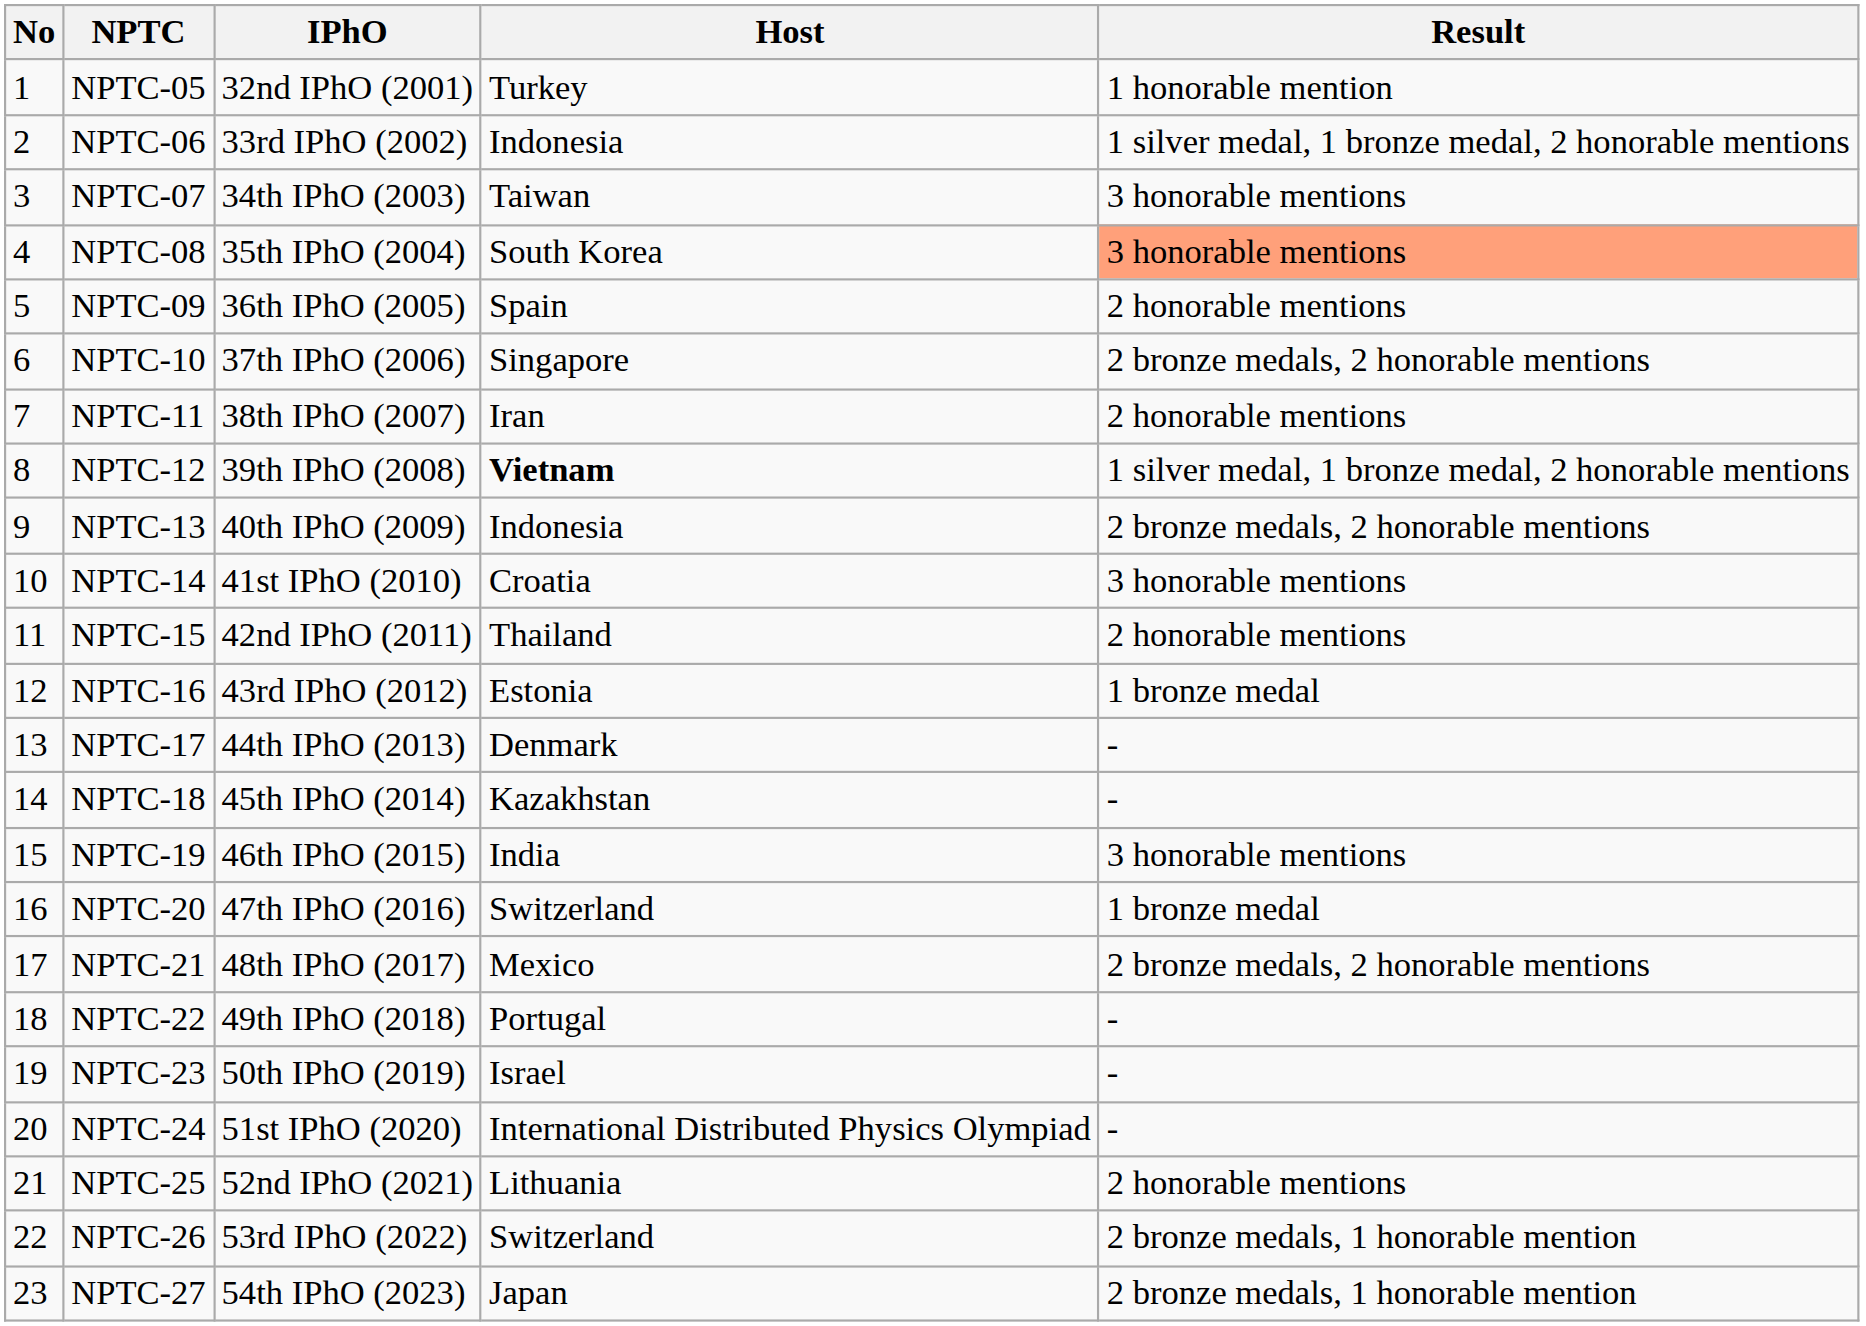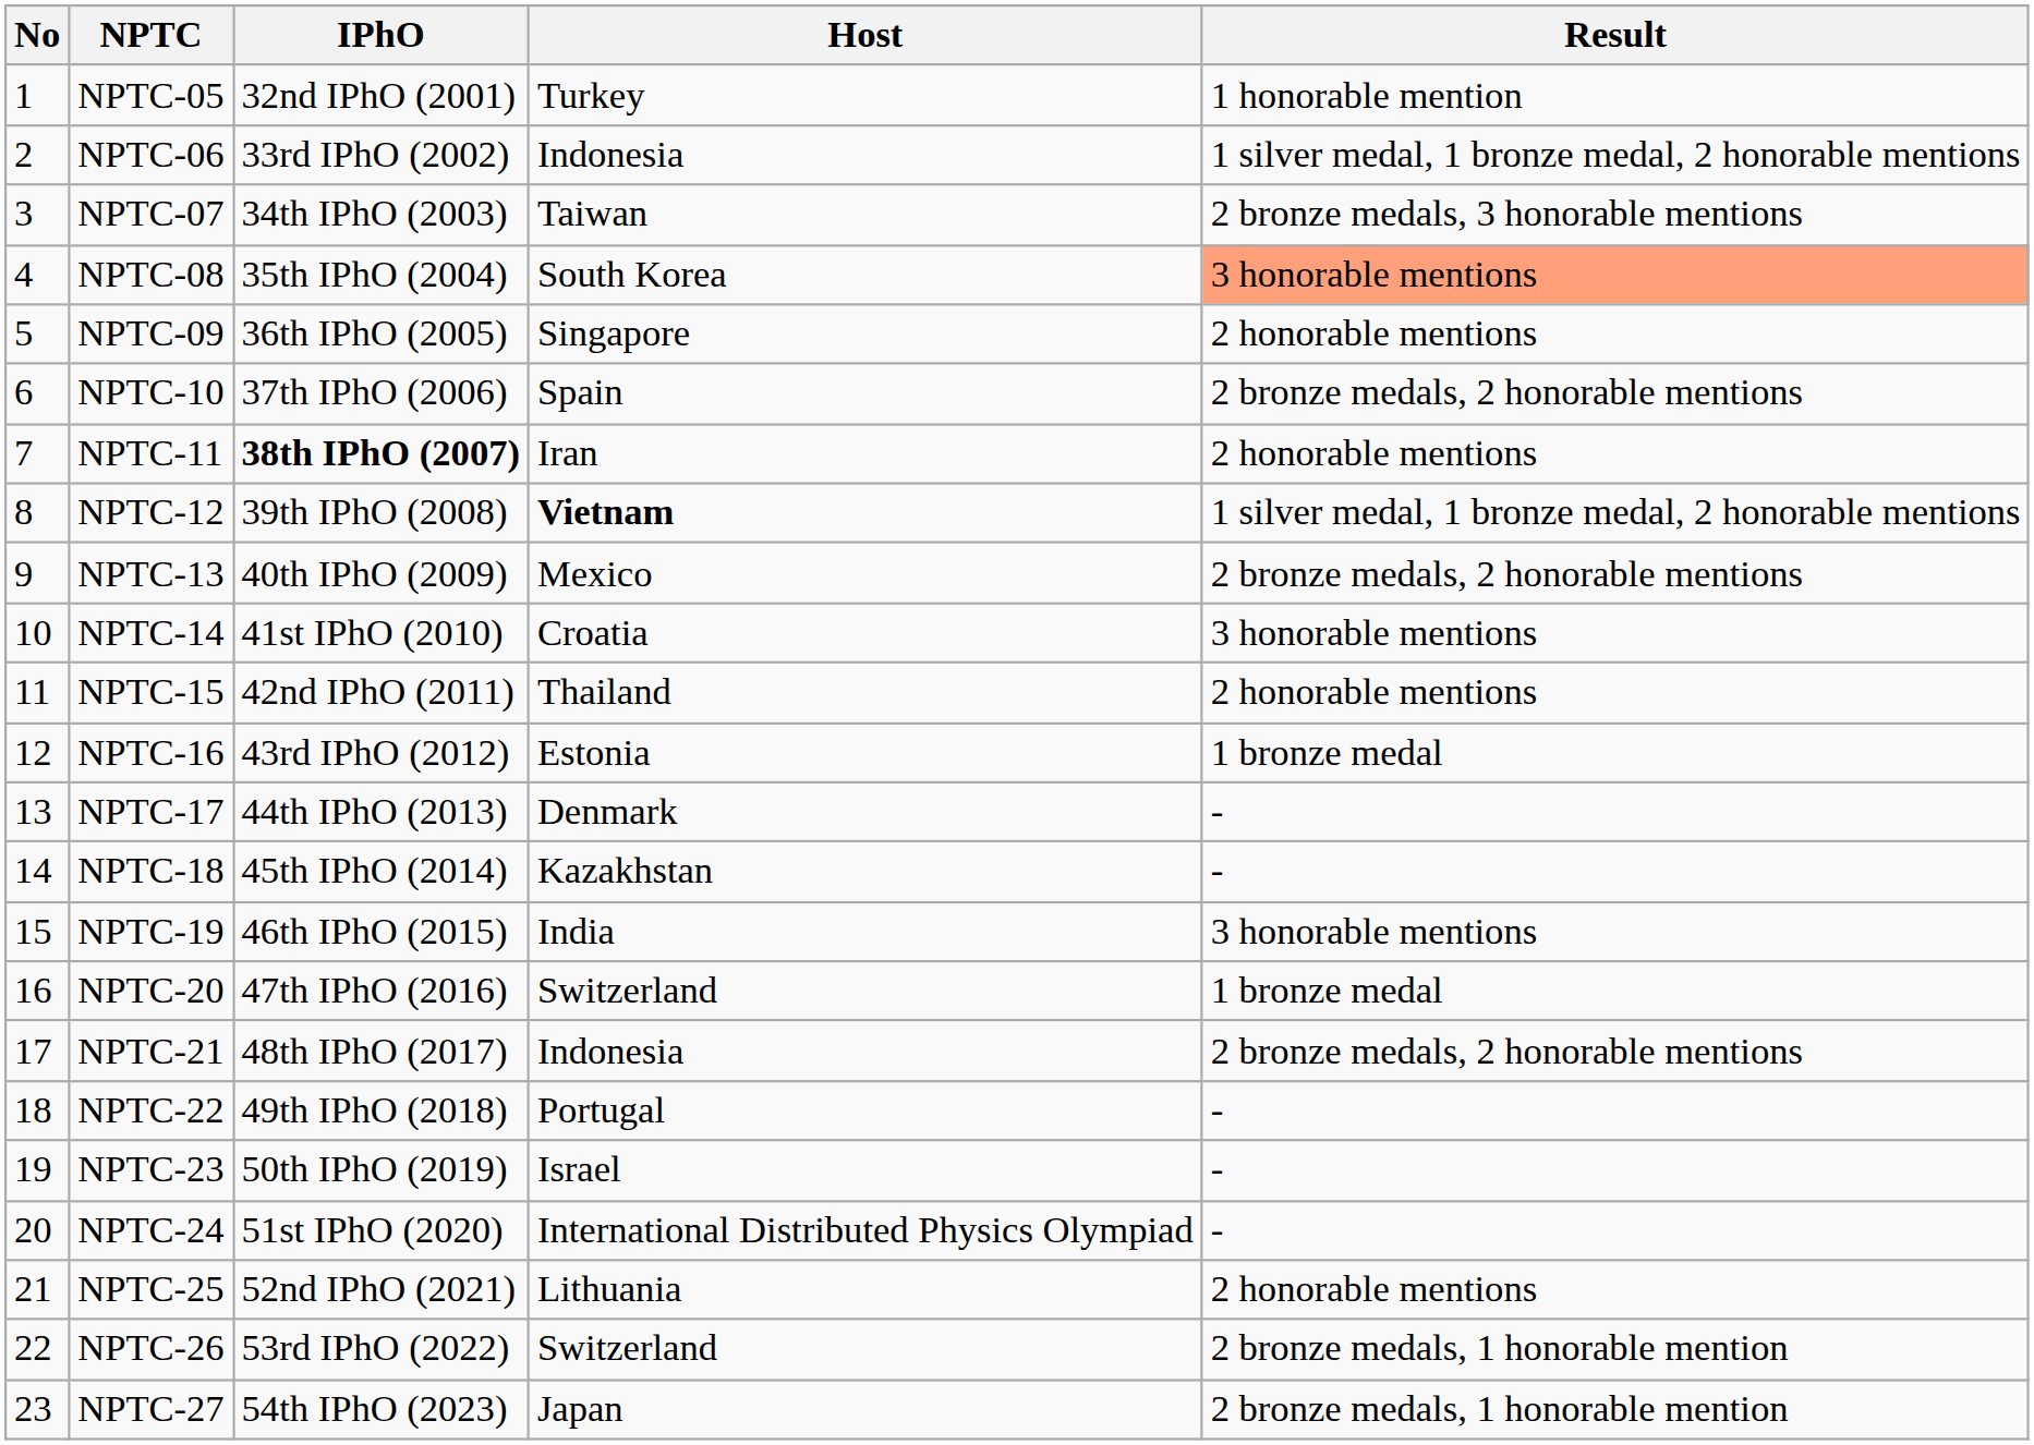 <table class="wikitable">
 <tr>
 <th>No</th>
 <th>NPTC</th>
 <th>IPhO</th>
 <th>Host</th>
 <th>Result</th>
 </tr>
 <tr>
 <td>1</td>
 <td>NPTC-05</td>
 <td>32nd IPhO (2001)</td>
 <td>Turkey</td>
 <td>1 honorable mention</td>
 </tr>
 <tr>
 <td>2</td>
 <td>NPTC-06</td>
 <td>33rd IPhO (2002)</td>
 <td>Indonesia</td>
 <td>1 silver medal, 1 bronze medal, 2 honorable mentions</td>
 </tr>
 <tr>
 <td>3</td>
 <td>NPTC-07</td>
 <td>34th IPhO (2003)</td>
 <td>Taiwan</td>
-<td>3 honorable mentions</td>
+<td>2 bronze medals, 3 honorable mentions</td>
 </tr>
 <tr>
 <td>4</td>
 <td>NPTC-08</td>
 <td>35th IPhO (2004)</td>
 <td>South Korea</td>
 <td style="background: lightsalmon;">3 honorable mentions</td>
 </tr>
 <tr>
 <td>5</td>
 <td>NPTC-09</td>
 <td>36th IPhO (2005)</td>
-<td>Spain</td>
+<td>Singapore</td>
 <td>2 honorable mentions</td>
 </tr>
 <tr>
 <td>6</td>
 <td>NPTC-10</td>
 <td>37th IPhO (2006)</td>
-<td>Singapore</td>
+<td>Spain</td>
 <td>2 bronze medals, 2 honorable mentions</td>
 </tr>
 <tr>
 <td>7</td>
 <td>NPTC-11</td>
-<td>38th IPhO (2007)</td>
+<td><strong>38th IPhO (2007)</strong></td>
 <td>Iran</td>
 <td>2 honorable mentions</td>
 </tr>
 <tr>
 <td>8</td>
 <td>NPTC-12</td>
 <td>39th IPhO (2008)</td>
 <td><strong>Vietnam</strong></td>
 <td>1 silver medal, 1 bronze medal, 2 honorable mentions</td>
 </tr>
 <tr>
 <td>9</td>
 <td>NPTC-13</td>
 <td>40th IPhO (2009)</td>
-<td>Indonesia</td>
+<td>Mexico</td>
 <td>2 bronze medals, 2 honorable mentions</td>
 </tr>
 <tr>
 <td>10</td>
 <td>NPTC-14</td>
 <td>41st IPhO (2010)</td>
 <td>Croatia</td>
 <td>3 honorable mentions</td>
 </tr>
 <tr>
 <td>11</td>
 <td>NPTC-15</td>
 <td>42nd IPhO (2011)</td>
 <td>Thailand</td>
 <td>2 honorable mentions</td>
 </tr>
 <tr>
 <td>12</td>
 <td>NPTC-16</td>
 <td>43rd IPhO (2012)</td>
 <td>Estonia</td>
 <td>1 bronze medal</td>
 </tr>
 <tr>
 <td>13</td>
 <td>NPTC-17</td>
 <td>44th IPhO (2013)</td>
 <td>Denmark</td>
 <td>-</td>
 </tr>
 <tr>
 <td>14</td>
 <td>NPTC-18</td>
 <td>45th IPhO (2014)</td>
 <td>Kazakhstan</td>
 <td>-</td>
 </tr>
 <tr>
 <td>15</td>
 <td>NPTC-19</td>
 <td>46th IPhO (2015)</td>
 <td>India</td>
 <td>3 honorable mentions</td>
 </tr>
 <tr>
 <td>16</td>
 <td>NPTC-20</td>
 <td>47th IPhO (2016)</td>
 <td>Switzerland</td>
 <td>1 bronze medal</td>
 </tr>
 <tr>
 <td>17</td>
 <td>NPTC-21</td>
 <td>48th IPhO (2017)</td>
-<td>Mexico</td>
+<td>Indonesia</td>
 <td>2 bronze medals, 2 honorable mentions</td>
 </tr>
 <tr>
 <td>18</td>
 <td>NPTC-22</td>
 <td>49th IPhO (2018)</td>
 <td>Portugal</td>
 <td>-</td>
 </tr>
 <tr>
 <td>19</td>
 <td>NPTC-23</td>
 <td>50th IPhO (2019)</td>
 <td>Israel</td>
 <td>-</td>
 </tr>
 <tr>
 <td>20</td>
 <td>NPTC-24</td>
 <td>51st IPhO (2020)</td>
 <td>International Distributed Physics Olympiad</td>
 <td>-</td>
 </tr>
 <tr>
 <td>21</td>
 <td>NPTC-25</td>
 <td>52nd IPhO (2021)</td>
 <td>Lithuania</td>
 <td>2 honorable mentions</td>
 </tr>
 <tr>
 <td>22</td>
 <td>NPTC-26</td>
 <td>53rd IPhO (2022)</td>
 <td>Switzerland</td>
 <td>2 bronze medals, 1 honorable mention</td>
 </tr>
 <tr>
 <td>23</td>
 <td>NPTC-27</td>
 <td>54th IPhO (2023)</td>
 <td>Japan</td>
 <td>2 bronze medals, 1 honorable mention</td>
 </tr>
 </table>
